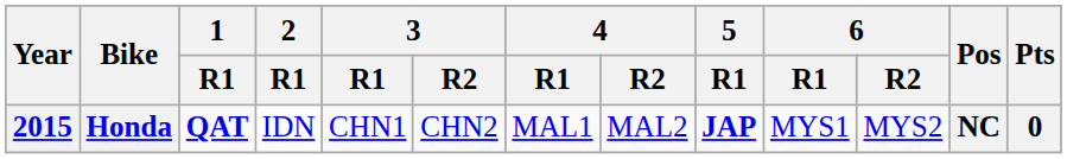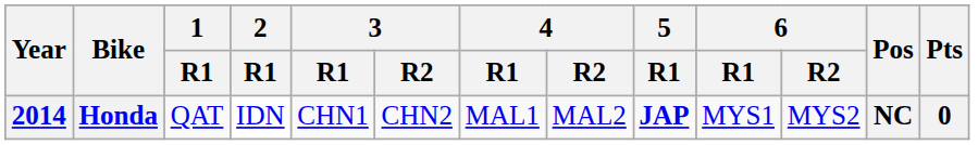 <table class="wikitable" style="text-align:center; font-size:90%">
 <tr>
 <th valign="middle" rowspan=2>Year</th>
 <th valign="middle" rowspan=2>Bike</th>
 <th>1</th>
 <th>2</th>
 <th colspan=2>3</th>
 <th colspan=2>4</th>
 <th>5</th>
 <th colspan=2>6</th>
 <th rowspan=2>Pos</th>
 <th rowspan=2>Pts</th>
 </tr>
 <tr>
 <th>R1</th>
 <th>R1</th>
 <th>R1</th>
 <th>R2</th>
 <th>R1</th>
 <th>R2</th>
 <th>R1</th>
 <th>R1</th>
 <th>R2</th>
 </tr>
 <tr>
-<th><a href='#'>2015</a></th>
+<th><a href='#'>2014</a></th>
 <th><a href='#'>Honda</a></th>
-<td style="background:#;"><strong><a href='#'>QAT</a><br></strong></td>
+<td style="background:#;"><a href='#'>QAT</a><br></td>
 <td style="background:#FFFFFF;"><a href='#'>IDN</a><br></td>
 <td style="background:#;"><a href='#'>CHN1</a><br></td>
 <td style="background:#;"><a href='#'>CHN2</a><br></td>
 <td style="background:#;"><a href='#'>MAL1</a><br></td>
 <td style="background:#;"><a href='#'>MAL2</a><br></td>
 <td style="background:#;"><strong><a href='#'>JAP</a><br></strong></td>
 <td style="background:#;"><a href='#'>MYS1</a><br></td>
 <td style="background:#;"><a href='#'>MYS2</a><br></td>
 <th style="background:#;">NC</th>
 <th style="background:#;">0</th>
 </tr>
 </table>
